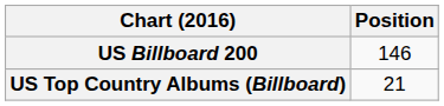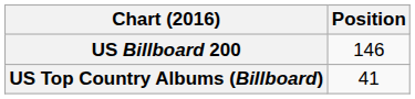 <table class="wikitable sortable plainrowheaders" style="text-align:center">
 <tr>
 <th scope="col">Chart (2016)</th>
 <th scope="col">Position</th>
 </tr>
 <tr>
 <th scope="row">US <em>Billboard</em> 200</th>
 <td>146</td>
 </tr>
 <tr>
 <th scope="row">US Top Country Albums (<em>Billboard</em>)</th>
-<td>21</td>
+<td>41</td>
 </tr>
 </table>
